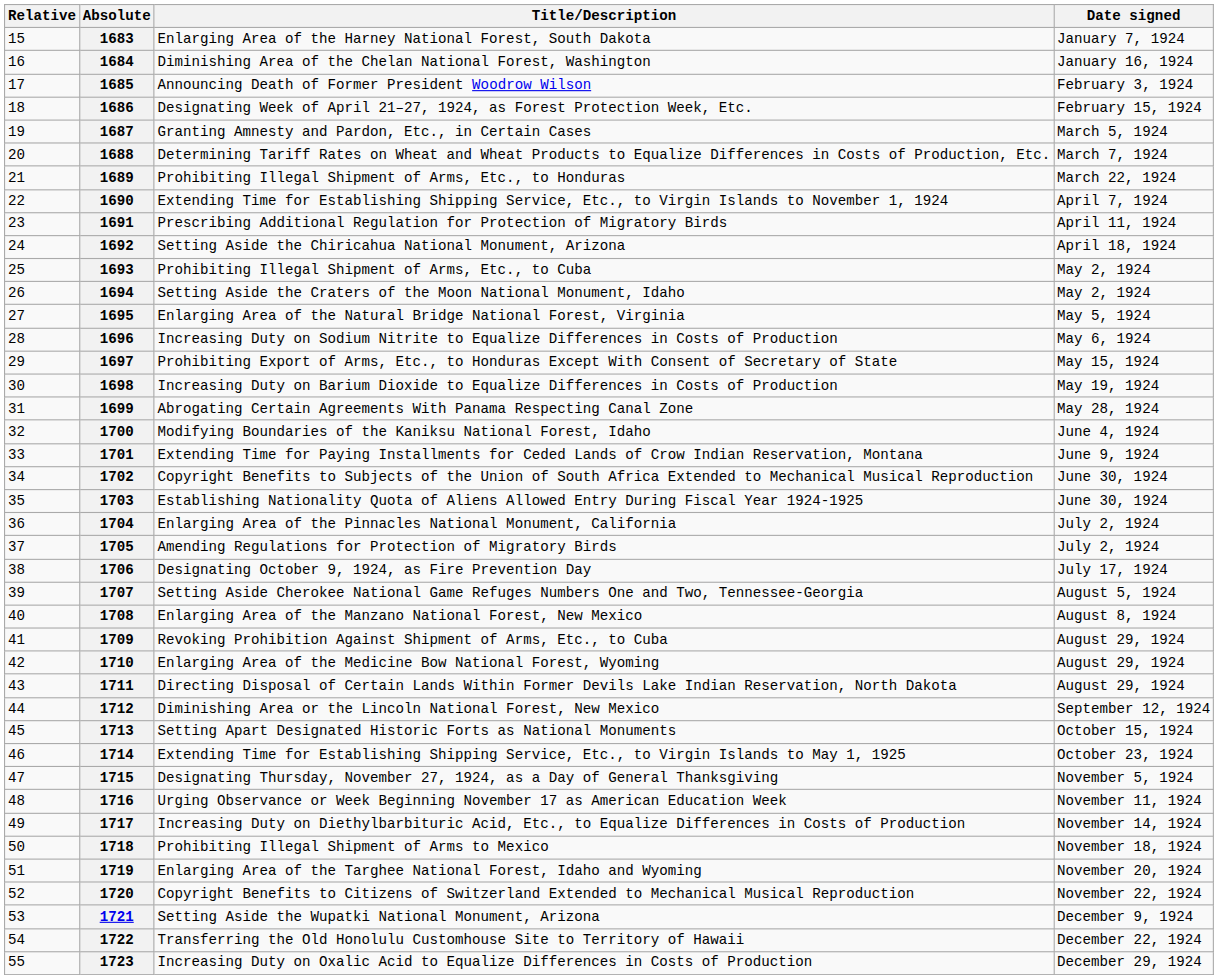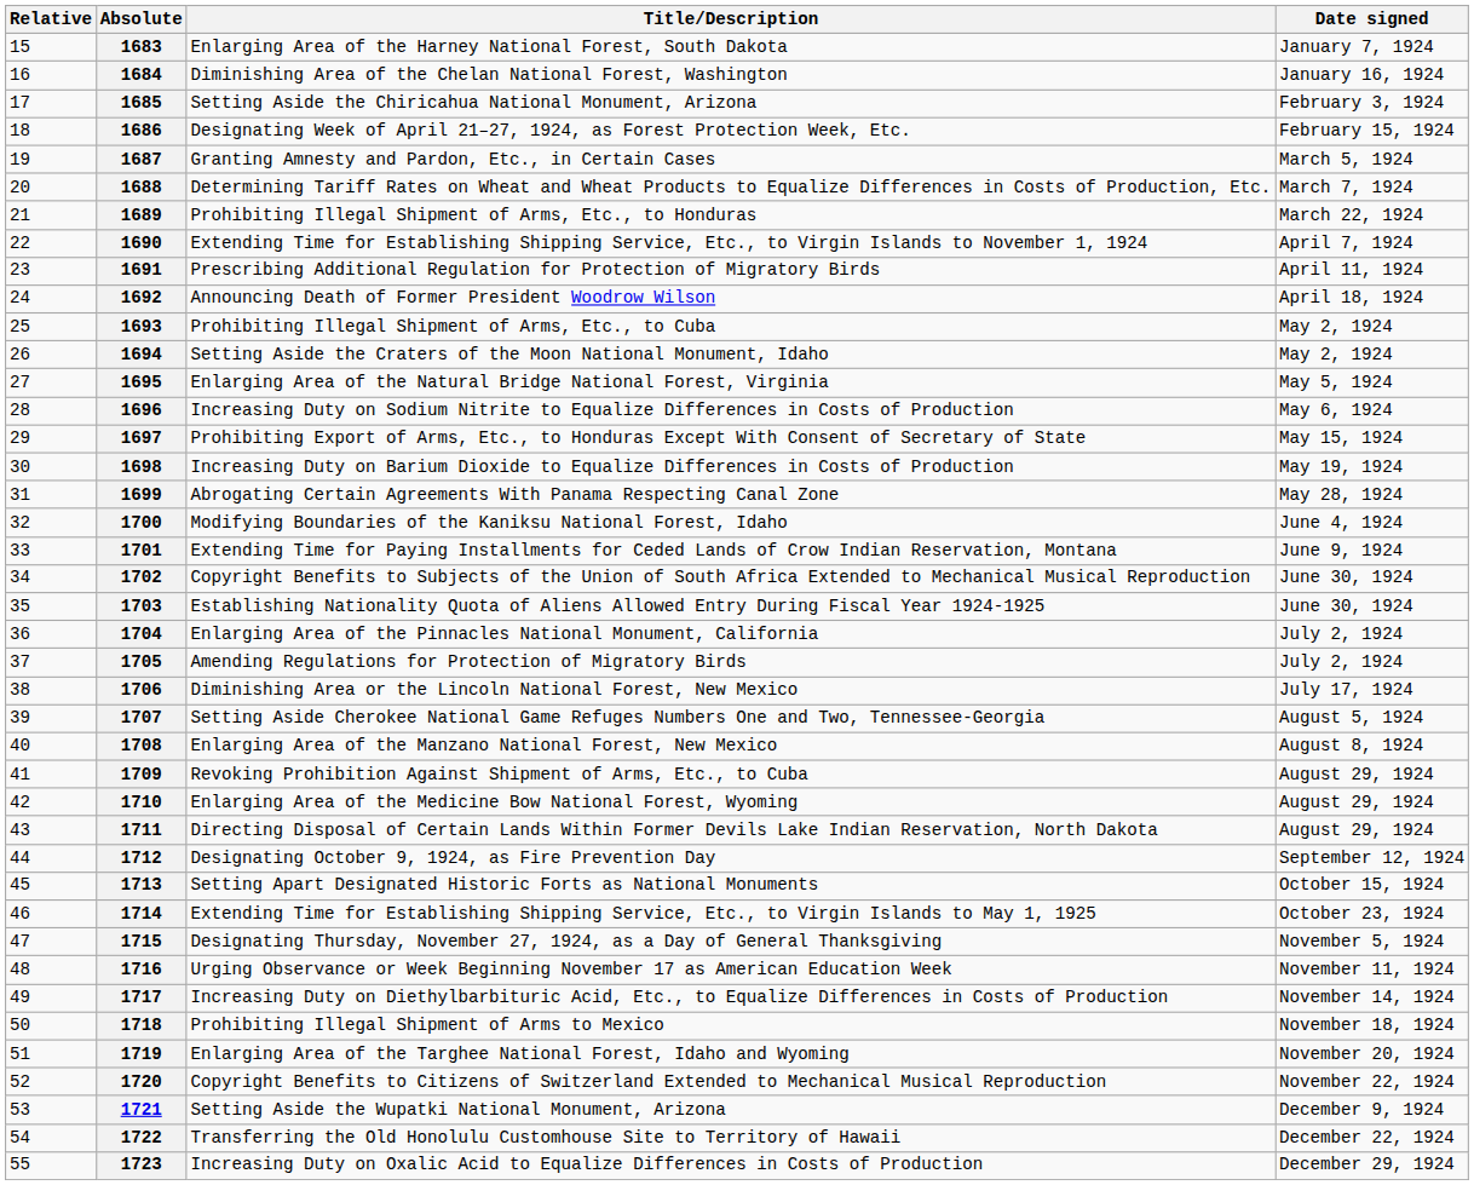 <table class="wikitable">
 <tr>
 <th>Relative </th>
 <th>Absolute </th>
 <th>Title/Description</th>
 <th>Date signed</th>
 </tr>
 <tr>
 <td>15</td>
 <th>1683</th>
 <td>Enlarging Area of the Harney National Forest, South Dakota</td>
 <td>January 7, 1924</td>
 </tr>
 <tr>
 <td>16</td>
 <th>1684</th>
 <td>Diminishing Area of the Chelan National Forest, Washington</td>
 <td>January 16, 1924</td>
 </tr>
 <tr>
 <td>17</td>
 <th>1685</th>
-<td>Announcing Death of Former President <a href='#'>Woodrow Wilson</a></td>
+<td>Setting Aside the Chiricahua National Monument, Arizona</td>
 <td>February 3, 1924</td>
 </tr>
 <tr>
 <td>18</td>
 <th>1686</th>
 <td>Designating Week of April 21–27, 1924, as Forest Protection Week, Etc.</td>
 <td>February 15, 1924</td>
 </tr>
 <tr>
 <td>19</td>
 <th>1687</th>
 <td>Granting Amnesty and Pardon, Etc., in Certain Cases</td>
 <td>March 5, 1924</td>
 </tr>
 <tr>
 <td>20</td>
 <th>1688</th>
 <td>Determining Tariff Rates on Wheat and Wheat Products to Equalize Differences in Costs of Production, Etc.</td>
 <td>March 7, 1924</td>
 </tr>
 <tr>
 <td>21</td>
 <th>1689</th>
 <td>Prohibiting Illegal Shipment of Arms, Etc., to Honduras</td>
 <td>March 22, 1924</td>
 </tr>
 <tr>
 <td>22</td>
 <th>1690</th>
 <td>Extending Time for Establishing Shipping Service, Etc., to Virgin Islands to November 1, 1924</td>
 <td>April 7, 1924</td>
 </tr>
 <tr>
 <td>23</td>
 <th>1691</th>
 <td>Prescribing Additional Regulation for Protection of Migratory Birds</td>
 <td>April 11, 1924</td>
 </tr>
 <tr>
 <td>24</td>
 <th>1692</th>
-<td>Setting Aside the Chiricahua National Monument, Arizona</td>
+<td>Announcing Death of Former President <a href='#'>Woodrow Wilson</a></td>
 <td>April 18, 1924</td>
 </tr>
 <tr>
 <td>25</td>
 <th>1693</th>
 <td>Prohibiting Illegal Shipment of Arms, Etc., to Cuba</td>
 <td>May 2, 1924</td>
 </tr>
 <tr>
 <td>26</td>
 <th>1694</th>
 <td>Setting Aside the Craters of the Moon National Monument, Idaho</td>
 <td>May 2, 1924</td>
 </tr>
 <tr>
 <td>27</td>
 <th>1695</th>
 <td>Enlarging Area of the Natural Bridge National Forest, Virginia</td>
 <td>May 5, 1924</td>
 </tr>
 <tr>
 <td>28</td>
 <th>1696</th>
 <td>Increasing Duty on Sodium Nitrite to Equalize Differences in Costs of Production</td>
 <td>May 6, 1924</td>
 </tr>
 <tr>
 <td>29</td>
 <th>1697</th>
 <td>Prohibiting Export of Arms, Etc., to Honduras Except With Consent of Secretary of State</td>
 <td>May 15, 1924</td>
 </tr>
 <tr>
 <td>30</td>
 <th>1698</th>
 <td>Increasing Duty on Barium Dioxide to Equalize Differences in Costs of Production</td>
 <td>May 19, 1924</td>
 </tr>
 <tr>
 <td>31</td>
 <th>1699</th>
 <td>Abrogating Certain Agreements With Panama Respecting Canal Zone</td>
 <td>May 28, 1924</td>
 </tr>
 <tr>
 <td>32</td>
 <th>1700</th>
 <td>Modifying Boundaries of the Kaniksu National Forest, Idaho</td>
 <td>June 4, 1924</td>
 </tr>
 <tr>
 <td>33</td>
 <th>1701</th>
 <td>Extending Time for Paying Installments for Ceded Lands of Crow Indian Reservation, Montana</td>
 <td>June 9, 1924</td>
 </tr>
 <tr>
 <td>34</td>
 <th>1702</th>
 <td>Copyright Benefits to Subjects of the Union of South Africa Extended to Mechanical Musical Reproduction</td>
 <td>June 30, 1924</td>
 </tr>
 <tr>
 <td>35</td>
 <th>1703</th>
 <td>Establishing Nationality Quota of Aliens Allowed Entry During Fiscal Year 1924-1925</td>
 <td>June 30, 1924</td>
 </tr>
 <tr>
 <td>36</td>
 <th>1704</th>
 <td>Enlarging Area of the Pinnacles National Monument, California</td>
 <td>July 2, 1924</td>
 </tr>
 <tr>
 <td>37</td>
 <th>1705</th>
 <td>Amending Regulations for Protection of Migratory Birds</td>
 <td>July 2, 1924</td>
 </tr>
 <tr>
 <td>38</td>
 <th>1706</th>
-<td>Designating October 9, 1924, as Fire Prevention Day</td>
+<td>Diminishing Area or the Lincoln National Forest, New Mexico</td>
 <td>July 17, 1924</td>
 </tr>
 <tr>
 <td>39</td>
 <th>1707</th>
 <td>Setting Aside Cherokee National Game Refuges Numbers One and Two, Tennessee-Georgia</td>
 <td>August 5, 1924</td>
 </tr>
 <tr>
 <td>40</td>
 <th>1708</th>
 <td>Enlarging Area of the Manzano National Forest, New Mexico</td>
 <td>August 8, 1924</td>
 </tr>
 <tr>
 <td>41</td>
 <th>1709</th>
 <td>Revoking Prohibition Against Shipment of Arms, Etc., to Cuba</td>
 <td>August 29, 1924</td>
 </tr>
 <tr>
 <td>42</td>
 <th>1710</th>
 <td>Enlarging Area of the Medicine Bow National Forest, Wyoming</td>
 <td>August 29, 1924</td>
 </tr>
 <tr>
 <td>43</td>
 <th>1711</th>
 <td>Directing Disposal of Certain Lands Within Former Devils Lake Indian Reservation, North Dakota</td>
 <td>August 29, 1924</td>
 </tr>
 <tr>
 <td>44</td>
 <th>1712</th>
-<td>Diminishing Area or the Lincoln National Forest, New Mexico</td>
+<td>Designating October 9, 1924, as Fire Prevention Day</td>
 <td>September 12, 1924</td>
 </tr>
 <tr>
 <td>45</td>
 <th>1713</th>
 <td>Setting Apart Designated Historic Forts as National Monuments</td>
 <td>October 15, 1924</td>
 </tr>
 <tr>
 <td>46</td>
 <th>1714</th>
 <td>Extending Time for Establishing Shipping Service, Etc., to Virgin Islands to May 1, 1925</td>
 <td>October 23, 1924</td>
 </tr>
 <tr>
 <td>47</td>
 <th>1715</th>
 <td>Designating Thursday, November 27, 1924, as a Day of General Thanksgiving</td>
 <td>November 5, 1924</td>
 </tr>
 <tr>
 <td>48</td>
 <th>1716</th>
 <td>Urging Observance or Week Beginning November 17 as American Education Week</td>
 <td>November 11, 1924</td>
 </tr>
 <tr>
 <td>49</td>
 <th>1717</th>
 <td>Increasing Duty on Diethylbarbituric Acid, Etc., to Equalize Differences in Costs of Production</td>
 <td>November 14, 1924</td>
 </tr>
 <tr>
 <td>50</td>
 <th>1718</th>
 <td>Prohibiting Illegal Shipment of Arms to Mexico</td>
 <td>November 18, 1924</td>
 </tr>
 <tr>
 <td>51</td>
 <th>1719</th>
 <td>Enlarging Area of the Targhee National Forest, Idaho and Wyoming</td>
 <td>November 20, 1924</td>
 </tr>
 <tr>
 <td>52</td>
 <th>1720</th>
 <td>Copyright Benefits to Citizens of Switzerland Extended to Mechanical Musical Reproduction</td>
 <td>November 22, 1924</td>
 </tr>
 <tr>
 <td>53</td>
 <th><a href='#'>1721</a></th>
 <td>Setting Aside the Wupatki National Monument, Arizona</td>
 <td>December 9, 1924</td>
 </tr>
 <tr>
 <td>54</td>
 <th>1722</th>
 <td>Transferring the Old Honolulu Customhouse Site to Territory of Hawaii</td>
 <td>December 22, 1924</td>
 </tr>
 <tr>
 <td>55</td>
 <th>1723</th>
 <td>Increasing Duty on Oxalic Acid to Equalize Differences in Costs of Production</td>
 <td>December 29, 1924</td>
 </tr>
 </table>
